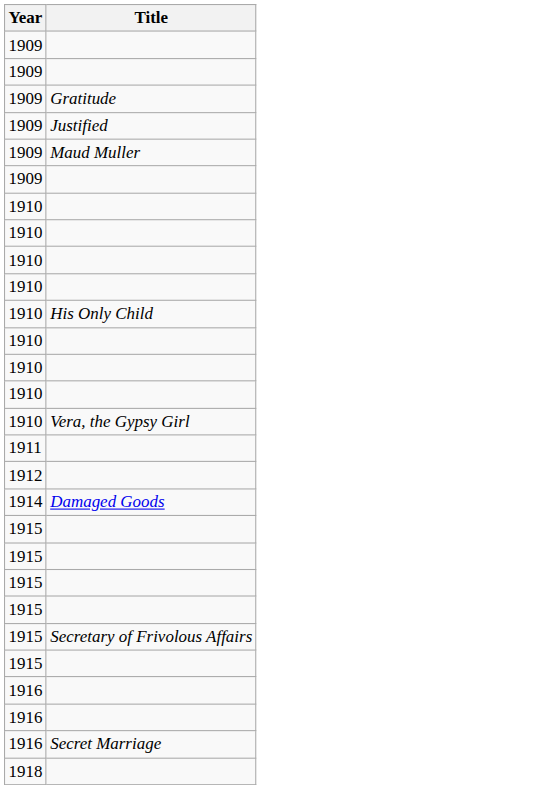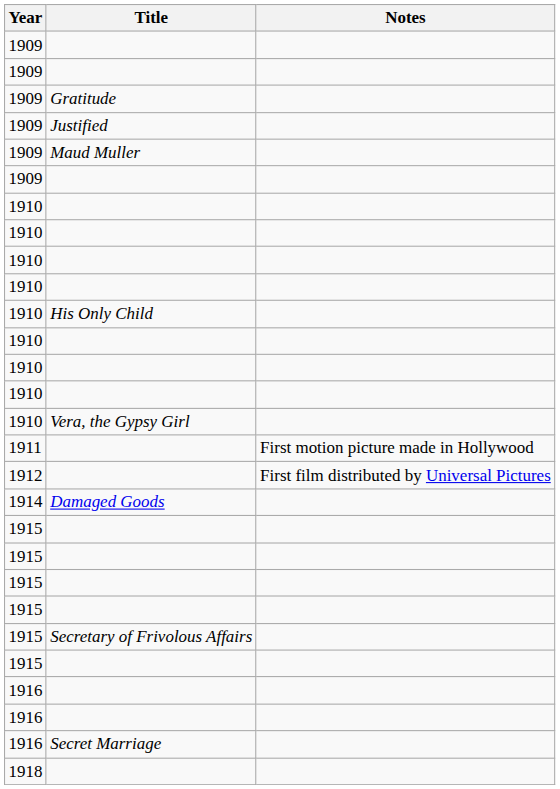 <table class="wikitable sortable">
 <tr>
 <th>Year</th>
 <th>Title</th>
+<th class="unsortable">Notes</th>
 </tr>
 <tr>
 <td>1909</td>
 <td><em></em></td>
+<td></td>
 </tr>
 <tr>
 <td>1909</td>
 <td><em></em></td>
+<td></td>
 </tr>
 <tr>
 <td>1909</td>
 <td><em>Gratitude</em></td>
+<td></td>
 </tr>
 <tr>
 <td>1909</td>
 <td><em>Justified</em></td>
+<td></td>
 </tr>
 <tr>
 <td>1909</td>
 <td><em>Maud Muller</em></td>
+<td></td>
 </tr>
 <tr>
 <td>1909</td>
 <td><em></em></td>
+<td></td>
 </tr>
 <tr>
 <td>1910</td>
 <td><em></em></td>
+<td></td>
 </tr>
 <tr>
 <td>1910</td>
 <td><em></em></td>
+<td></td>
 </tr>
 <tr>
 <td>1910</td>
 <td><em></em></td>
+<td></td>
 </tr>
 <tr>
 <td>1910</td>
 <td><em></em></td>
+<td></td>
 </tr>
 <tr>
 <td>1910</td>
 <td><em>His Only Child</em></td>
+<td></td>
 </tr>
 <tr>
 <td>1910</td>
 <td><em></em></td>
+<td></td>
 </tr>
 <tr>
 <td>1910</td>
 <td><em></em></td>
+<td></td>
 </tr>
 <tr>
 <td>1910</td>
 <td><em></em></td>
+<td></td>
 </tr>
 <tr>
 <td>1910</td>
 <td><em>Vera, the Gypsy Girl</em></td>
+<td></td>
 </tr>
 <tr>
 <td>1911</td>
 <td><em></em></td>
+<td>First motion picture made in Hollywood</td>
 </tr>
 <tr>
 <td>1912</td>
 <td><em></em></td>
+<td>First film distributed by <a href='#'>Universal Pictures</a></td>
 </tr>
 <tr>
 <td>1914</td>
 <td><em><a href='#'>Damaged Goods</a></em></td>
+<td></td>
 </tr>
 <tr>
 <td>1915</td>
 <td><em></em></td>
+<td></td>
 </tr>
 <tr>
 <td>1915</td>
 <td><em></em></td>
+<td></td>
 </tr>
 <tr>
 <td>1915</td>
 <td><em></em></td>
+<td></td>
 </tr>
 <tr>
 <td>1915</td>
 <td><em></em></td>
+<td></td>
 </tr>
 <tr>
 <td>1915</td>
 <td><em>Secretary of Frivolous Affairs</em></td>
+<td></td>
 </tr>
 <tr>
 <td>1915</td>
 <td><em></em></td>
+<td></td>
 </tr>
 <tr>
 <td>1916</td>
 <td><em></em></td>
+<td></td>
 </tr>
 <tr>
 <td>1916</td>
 <td><em></em></td>
+<td></td>
 </tr>
 <tr>
 <td>1916</td>
 <td><em>Secret Marriage</em></td>
+<td></td>
 </tr>
 <tr>
 <td>1918</td>
 <td><em></em></td>
+<td></td>
 </tr>
 </table>
